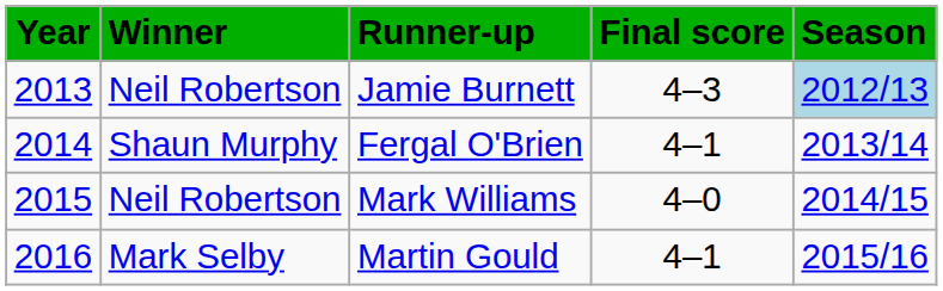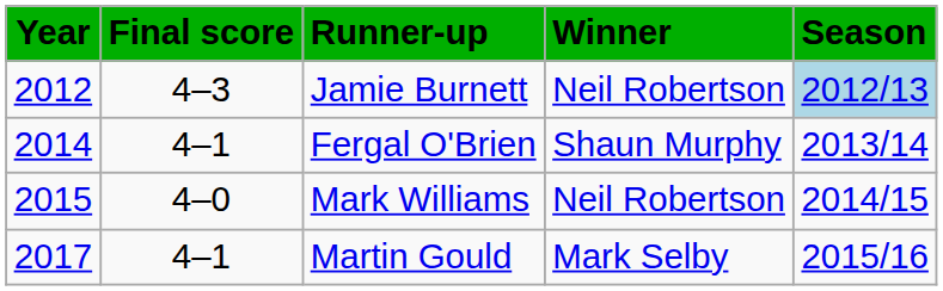 <table class="wikitable" style="margin: auto">
 <tr>
 <th style="text-align: center; background-color: #00af00">Year</th>
+<th style="text-align: left; background-color: #00af00">Final score</th>
+<th style="text-align: left; background-color: #00af00">Runner-up</th>
 <th style="text-align: left; background-color: #00af00">Winner</th>
-<th style="text-align: left; background-color: #00af00">Runner-up</th>
-<th style="text-align: left; background-color: #00af00">Final score</th>
 <th style="text-align: left; background-color: #00af00">Season</th>
 </tr>
 <tr>
-<td><a href='#'>2013</a></td>
+<td><a href='#'>2012</a></td>
+<td style="text-align: center">4–3</td>
+<td> <a href='#'>Jamie Burnett</a></td>
 <td> <a href='#'>Neil Robertson</a></td>
-<td> <a href='#'>Jamie Burnett</a></td>
-<td style="text-align: center">4–3</td>
 <td style="background: lightblue;"><a href='#'>2012/13</a></td>
 </tr>
 <tr>
 <td><a href='#'>2014</a></td>
+<td style="text-align: center">4–1</td>
+<td> <a href='#'>Fergal O'Brien</a></td>
 <td> <a href='#'>Shaun Murphy</a></td>
-<td> <a href='#'>Fergal O'Brien</a></td>
-<td style="text-align: center">4–1</td>
 <td><a href='#'>2013/14</a></td>
 </tr>
 <tr>
 <td><a href='#'>2015</a></td>
+<td style="text-align: center">4–0</td>
+<td> <a href='#'>Mark Williams</a></td>
 <td> <a href='#'>Neil Robertson</a></td>
-<td> <a href='#'>Mark Williams</a></td>
-<td style="text-align: center">4–0</td>
 <td><a href='#'>2014/15</a></td>
 </tr>
 <tr>
-<td><a href='#'>2016</a></td>
+<td><a href='#'>2017</a></td>
+<td style="text-align: center">4–1</td>
+<td> <a href='#'>Martin Gould</a></td>
 <td> <a href='#'>Mark Selby</a></td>
-<td> <a href='#'>Martin Gould</a></td>
-<td style="text-align: center">4–1</td>
 <td><a href='#'>2015/16</a></td>
 </tr>
 </table>
